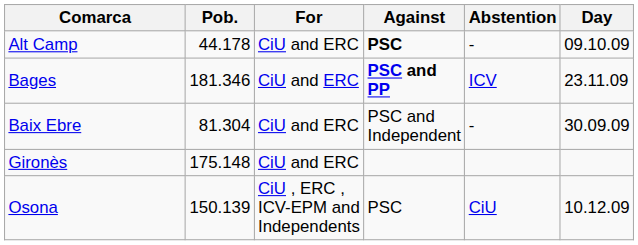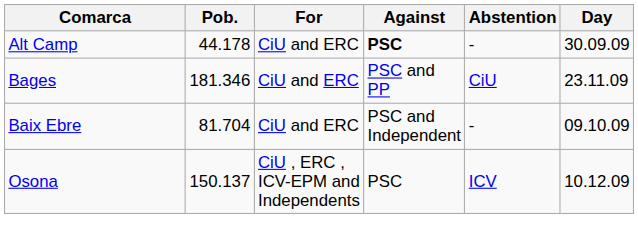 <table class="wikitable sortable" style="width:600px;">
 <tr>
 <th width=190>Comarca</th>
 <th>Pob.</th>
 <th>For</th>
 <th>Against</th>
 <th>Abstention</th>
 <th>Day</th>
 </tr>
 <tr>
 <td><a href='#'>Alt Camp</a></td>
 <td align=right>44.178</td>
 <td><a href='#'>CiU</a> and ERC</td>
 <td><strong>PSC</strong></td>
 <td>-</td>
-<td>09.10.09</td>
+<td>30.09.09</td>
 </tr>
 <tr>
 <td><a href='#'>Bages</a></td>
 <td align=right>181.346</td>
 <td><a href='#'>CiU</a> and <a href='#'>ERC</a></td>
-<td><strong><a href='#'>PSC</a> and <a href='#'>PP</a></strong></td>
-<td><a href='#'>ICV</a></td>
+<td><a href='#'>PSC</a> and <a href='#'>PP</a></td>
+<td><a href='#'>CiU</a> </td>
 <td>23.11.09</td>
 </tr>
 <tr>
 <td><a href='#'>Baix Ebre</a></td>
-<td align=right>81.304</td>
+<td align=right>81.704</td>
 <td><a href='#'>CiU</a> and ERC</td>
 <td>PSC and Independent</td>
 <td>-</td>
-<td>30.09.09</td>
-</tr>
-<tr>
-<td><a href='#'>Gironès</a></td>
-<td align=right>175.148</td>
-<td><a href='#'>CiU</a> and ERC</td>
-<td></td>
-<td></td>
-<td></td>
+<td>09.10.09</td>
 </tr>
 <tr>
 <td><a href='#'>Osona</a></td>
-<td align=right>150.139</td>
+<td align=right>150.137</td>
 <td><a href='#'>CiU</a> , ERC , ICV-EPM  and Independents </td>
 <td>PSC </td>
-<td><a href='#'>CiU</a> </td>
+<td><a href='#'>ICV</a></td>
 <td>10.12.09</td>
 </tr>
 </table>
